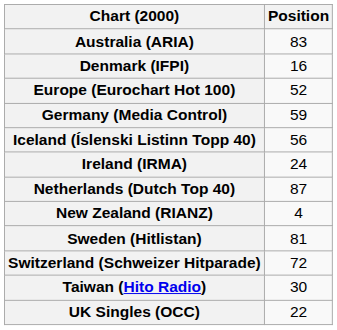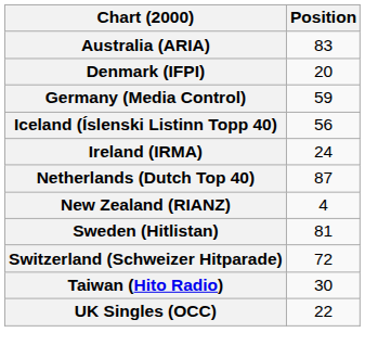 <table class="wikitable sortable plainrowheaders" style="text-align:center">
 <tr>
 <th>Chart (2000)</th>
 <th>Position</th>
 </tr>
 <tr>
 <th scope="row">Australia (ARIA)</th>
 <td>83</td>
 </tr>
 <tr>
 <th scope="row">Denmark (IFPI)</th>
-<td>16</td>
-</tr>
-<tr>
-<th scope="row">Europe (Eurochart Hot 100)</th>
-<td>52</td>
+<td>20</td>
 </tr>
 <tr>
 <th scope="row">Germany (Media Control)</th>
 <td>59</td>
 </tr>
 <tr>
 <th scope="row">Iceland (Íslenski Listinn Topp 40)</th>
 <td>56</td>
 </tr>
 <tr>
 <th scope="row">Ireland (IRMA)</th>
 <td>24</td>
 </tr>
 <tr>
 <th scope="row">Netherlands (Dutch Top 40)</th>
 <td>87</td>
 </tr>
 <tr>
 <th scope="row">New Zealand (RIANZ)</th>
 <td>4</td>
 </tr>
 <tr>
 <th scope="row">Sweden (Hitlistan)</th>
 <td>81</td>
 </tr>
 <tr>
 <th scope="row">Switzerland (Schweizer Hitparade)</th>
 <td>72</td>
 </tr>
 <tr>
 <th scope="row">Taiwan (<a href='#'>Hito Radio</a>)</th>
 <td>30</td>
 </tr>
 <tr>
 <th scope="row">UK Singles (OCC)</th>
 <td>22</td>
 </tr>
 </table>
